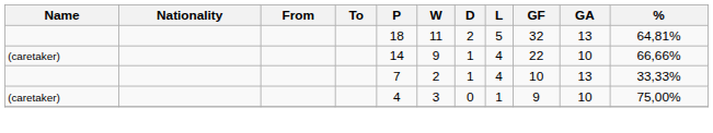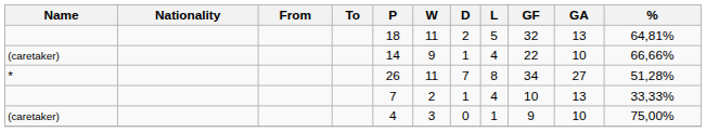 <table class="wikitable sortable" style="width:62%; text-align:center; font-size:90%; text-align:left;">
 <tr>
 <th>Name</th>
 <th>Nationality</th>
 <th>From</th>
 <th>To</th>
 <th>P</th>
 <th>W</th>
 <th>D</th>
 <th>L</th>
 <th>GF</th>
 <th>GA</th>
 <th>%</th>
 </tr>
 <tr>
 <td align=left></td>
 <td></td>
 <td align=left></td>
 <td align=left></td>
 <td align=center>18</td>
 <td align=center>11</td>
 <td align=center>2</td>
 <td align=center>5</td>
 <td align=center>32</td>
 <td align=center>13</td>
 <td align=center>64,81%</td>
 </tr>
 <tr>
 <td align=left> <small>(caretaker)</small></td>
 <td></td>
 <td align=left></td>
 <td align=left></td>
 <td align=center>14</td>
 <td align=center>9</td>
 <td align=center>1</td>
 <td align=center>4</td>
 <td align=center>22</td>
 <td align=center>10</td>
 <td align=center>66,66%</td>
 </tr>
 <tr>
+<td align=left>*</td>
+<td></td>
+<td align=left></td>
+<td align=left></td>
+<td align=center>26</td>
+<td align=center>11</td>
+<td align=center>7</td>
+<td align=center>8</td>
+<td align=center>34</td>
+<td align=center>27</td>
+<td align=center>51,28%</td>
+</tr>
+<tr>
 <td align=left></td>
 <td></td>
 <td align=left></td>
 <td align=left></td>
 <td align=center>7</td>
 <td align=center>2</td>
 <td align=center>1</td>
 <td align=center>4</td>
 <td align=center>10</td>
 <td align=center>13</td>
 <td align=center>33,33%</td>
 </tr>
 <tr>
 <td align=left> <small>(caretaker)</small></td>
 <td></td>
 <td align=left></td>
 <td align=left></td>
 <td align=center>4</td>
 <td align=center>3</td>
 <td align=center>0</td>
 <td align=center>1</td>
 <td align=center>9</td>
 <td align=center>10</td>
 <td align=center>75,00%</td>
 </tr>
 <tr>
 </tr>
 </table>
